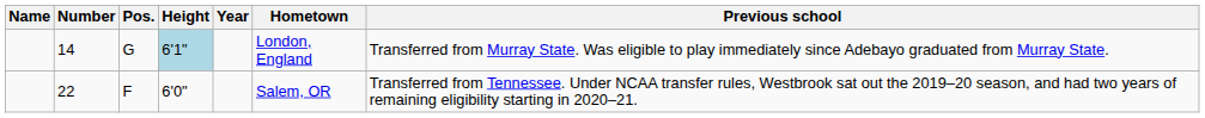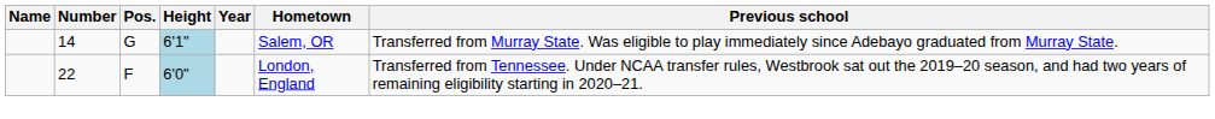 <table class="wikitable sortable" border="1">
 <tr>
 <th>Name</th>
 <th>Number</th>
 <th>Pos.</th>
 <th>Height</th>
 <th>Year</th>
 <th>Hometown</th>
 <th class="unsortable">Previous school</th>
 </tr>
 <tr>
 <td></td>
 <td>14</td>
 <td>G</td>
 <td style="background: lightblue;">6'1"</td>
 <td></td>
-<td><a href='#'>London, England</a></td>
+<td><a href='#'>Salem, OR</a></td>
 <td>Transferred from <a href='#'>Murray State</a>. Was eligible to play immediately since Adebayo graduated from <a href='#'>Murray State</a>.</td>
 </tr>
 <tr>
 <td></td>
 <td>22</td>
 <td>F</td>
-<td>6'0"</td>
+<td style="background: lightblue;">6'0"</td>
 <td></td>
-<td><a href='#'>Salem, OR</a></td>
+<td><a href='#'>London, England</a></td>
 <td>Transferred from <a href='#'>Tennessee</a>. Under NCAA transfer rules, Westbrook sat out the 2019–20 season, and had two years of remaining eligibility starting in 2020–21.</td>
 </tr>
 </table>
